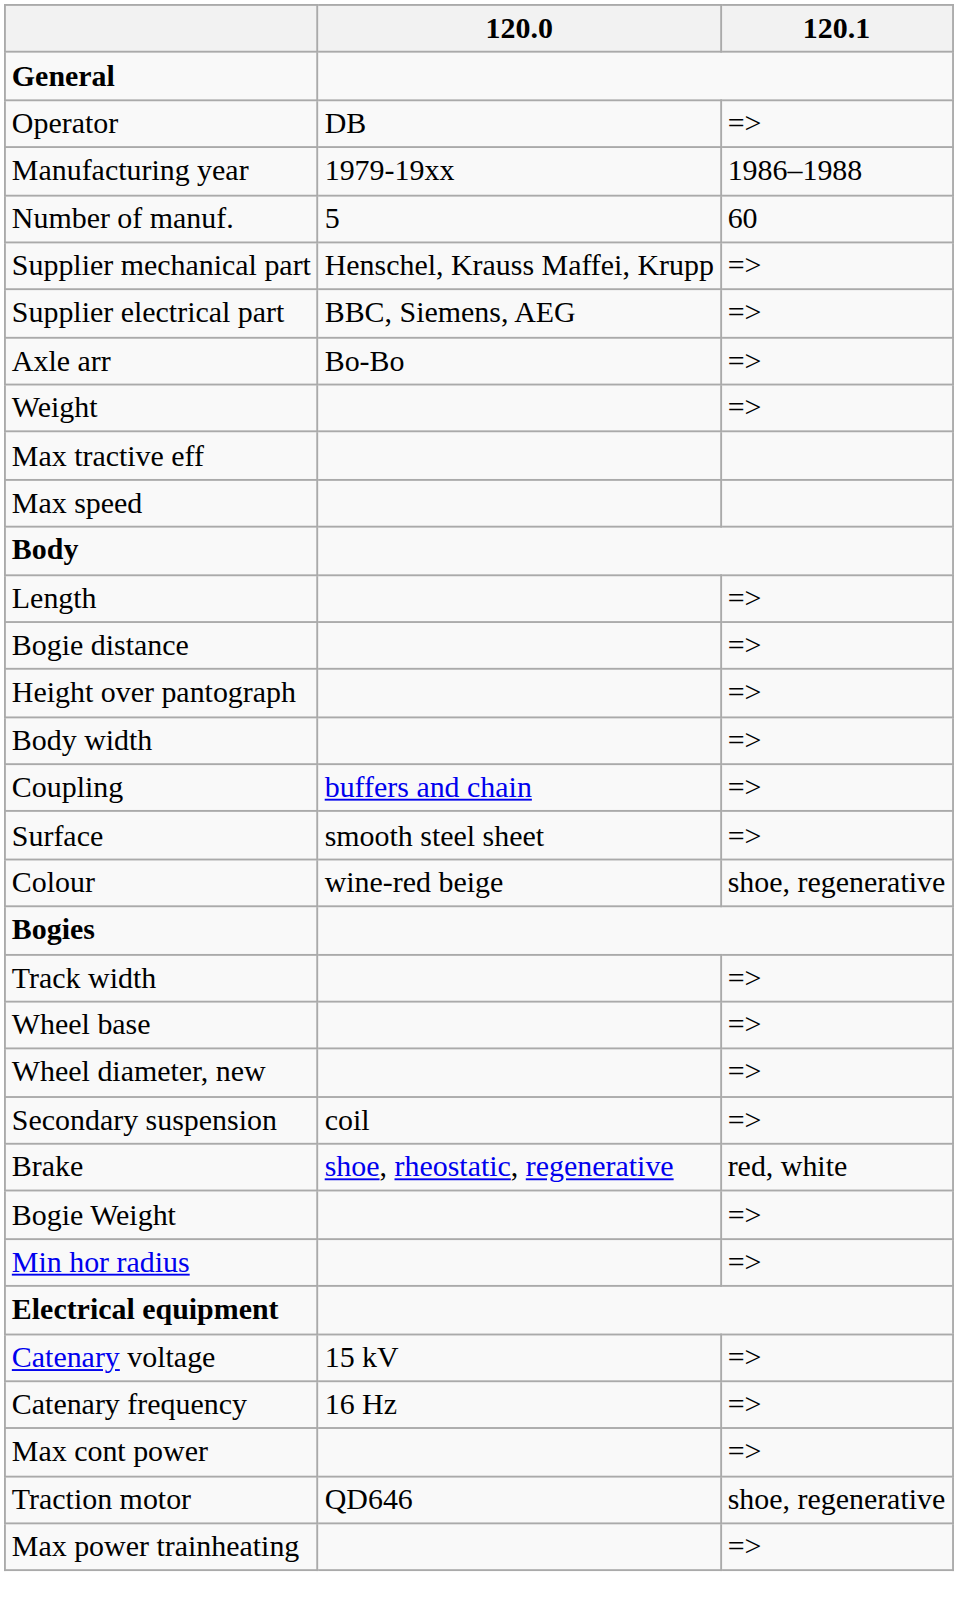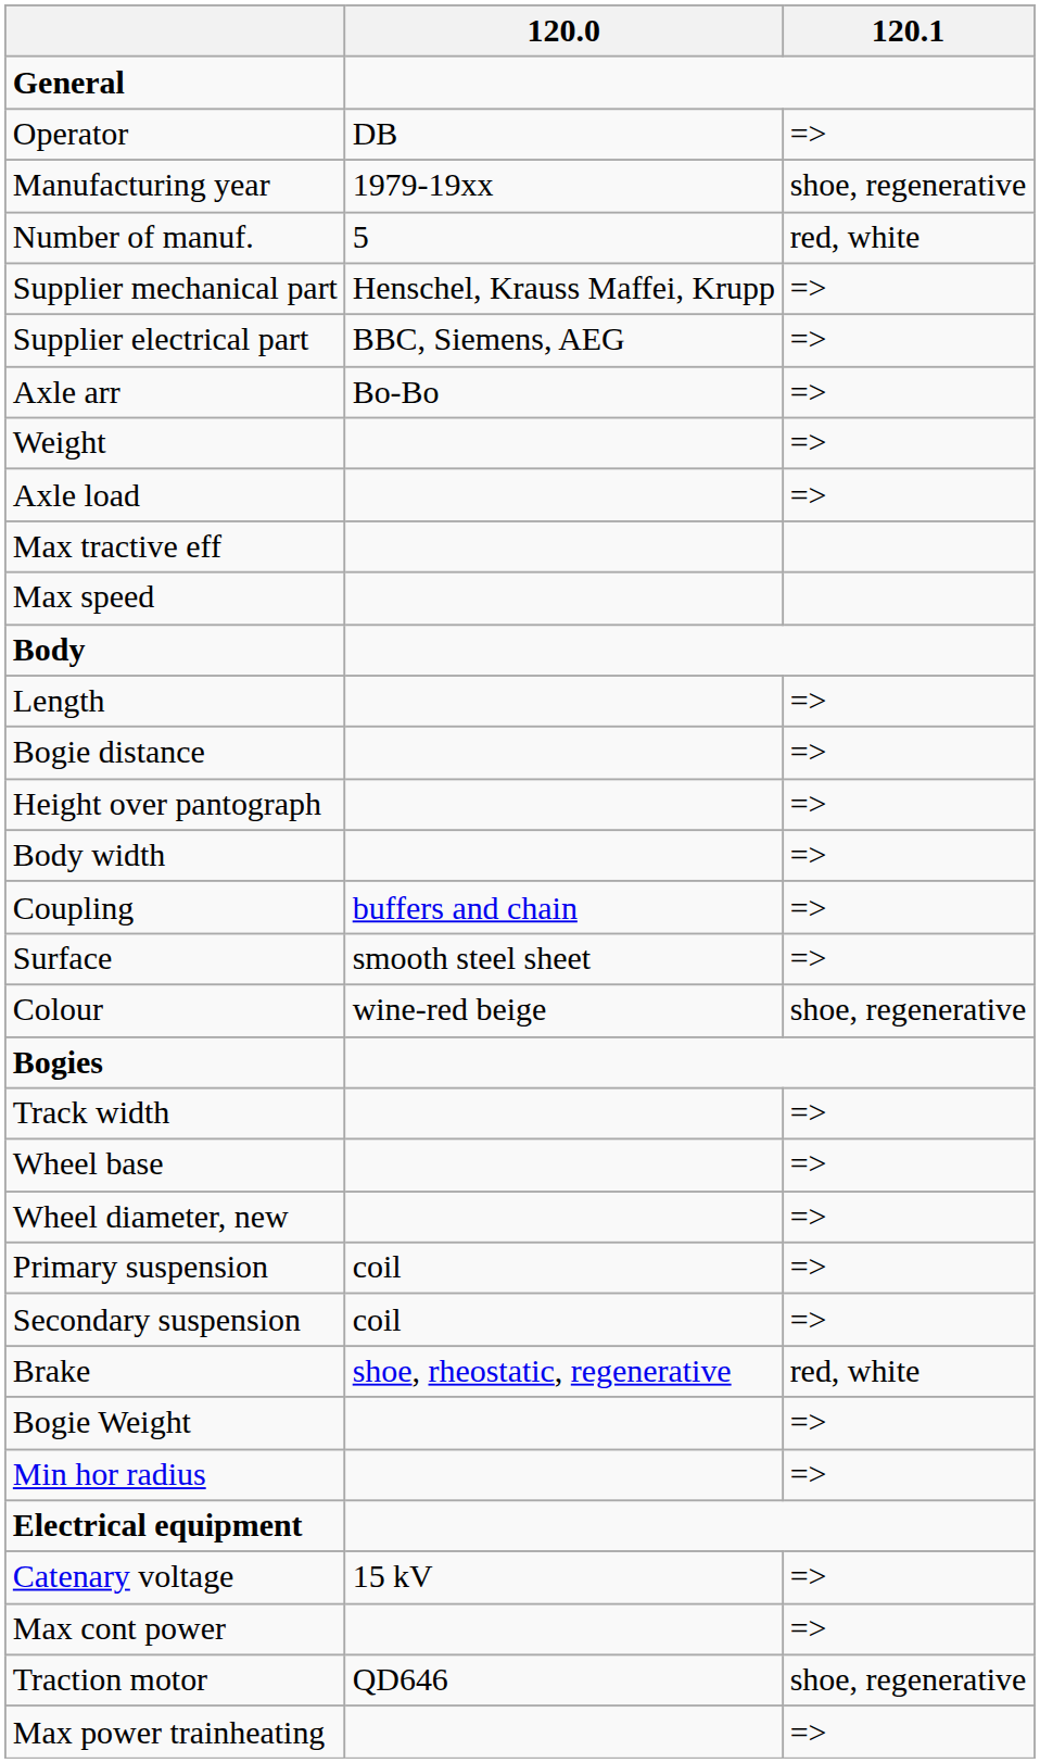 <table class="wikitable" border="1">
 <tr>
 <th scope="col"></th>
 <th scope="col">120.0</th>
 <th scope="col">120.1</th>
 </tr>
 <tr>
 <td><strong>General</strong></td>
 </tr>
 <tr>
 <td>Operator</td>
 <td>DB</td>
 <td>=></td>
 </tr>
 <tr>
 <td>Manufacturing year</td>
 <td>1979-19xx</td>
-<td>1986–1988</td>
+<td>shoe, regenerative</td>
 </tr>
 <tr>
 <td>Number of manuf.</td>
 <td>5</td>
-<td>60</td>
+<td>red, white</td>
 </tr>
 <tr>
 <td>Supplier mechanical part</td>
 <td>Henschel, Krauss Maffei, Krupp</td>
 <td>=></td>
 </tr>
 <tr>
 <td>Supplier electrical part</td>
 <td>BBC, Siemens, AEG</td>
 <td>=></td>
 </tr>
 <tr>
 <td>Axle arr</td>
 <td>Bo-Bo</td>
 <td>=></td>
 </tr>
 <tr>
 <td>Weight</td>
+<td></td>
+<td>=></td>
+</tr>
+<tr>
+<td>Axle load</td>
 <td></td>
 <td>=></td>
 </tr>
 <tr>
 <td>Max tractive eff</td>
 <td></td>
 <td></td>
 </tr>
 <tr>
 <td>Max speed</td>
 <td></td>
 <td></td>
 </tr>
 <tr>
 <td><strong>Body</strong></td>
 </tr>
 <tr>
 <td>Length</td>
 <td></td>
 <td>=></td>
 </tr>
 <tr>
 <td>Bogie distance</td>
 <td></td>
 <td>=></td>
 </tr>
 <tr>
 <td>Height over pantograph</td>
 <td></td>
 <td>=></td>
 </tr>
 <tr>
 <td>Body width</td>
 <td></td>
 <td>=></td>
 </tr>
 <tr>
 <td>Coupling</td>
 <td><a href='#'>buffers and chain</a></td>
 <td>=></td>
 </tr>
 <tr>
 <td>Surface</td>
 <td>smooth steel sheet</td>
 <td>=></td>
 </tr>
 <tr>
 <td>Colour</td>
 <td>wine-red beige</td>
 <td>shoe, regenerative</td>
 </tr>
 <tr>
 <td><strong>Bogies</strong></td>
 </tr>
 <tr>
 <td>Track width</td>
 <td></td>
 <td>=></td>
 </tr>
 <tr>
 <td>Wheel base</td>
 <td></td>
 <td>=></td>
 </tr>
 <tr>
 <td>Wheel diameter, new</td>
 <td></td>
 <td>=></td>
 </tr>
 <tr>
+<td>Primary suspension</td>
+<td>coil</td>
+<td>=></td>
+</tr>
+<tr>
 <td>Secondary suspension</td>
 <td>coil</td>
 <td>=></td>
 </tr>
 <tr>
 <td>Brake</td>
 <td><a href='#'>shoe</a>, <a href='#'>rheostatic</a>, <a href='#'>regenerative</a></td>
 <td>red, white</td>
 </tr>
 <tr>
 <td>Bogie Weight</td>
 <td></td>
 <td>=></td>
 </tr>
 <tr>
 <td><a href='#'>Min hor radius</a></td>
 <td></td>
 <td>=></td>
 </tr>
 <tr>
 <td><strong>Electrical equipment</strong></td>
 </tr>
 <tr>
 <td><a href='#'>Catenary</a> voltage</td>
 <td>15 kV</td>
 <td>=></td>
 </tr>
 <tr>
-<td>Catenary frequency</td>
-<td>16 Hz</td>
-<td>=></td>
-</tr>
-<tr>
 <td>Max cont power</td>
 <td></td>
 <td>=></td>
 </tr>
 <tr>
 <td>Traction motor</td>
 <td>QD646</td>
 <td>shoe, regenerative</td>
 </tr>
 <tr>
 <td>Max power trainheating</td>
 <td></td>
 <td>=></td>
 </tr>
 </table>
